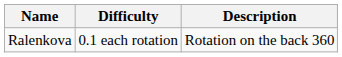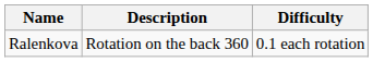 <table class="wikitable">
 <tr>
 <th>Name</th>
+<th>Description</th>
 <th>Difficulty</th>
-<th>Description</th>
 </tr>
 <tr>
 <td>Ralenkova</td>
+<td>Rotation on the back 360</td>
 <td>0.1 each rotation</td>
-<td>Rotation on the back 360</td>
 </tr>
 </table>
